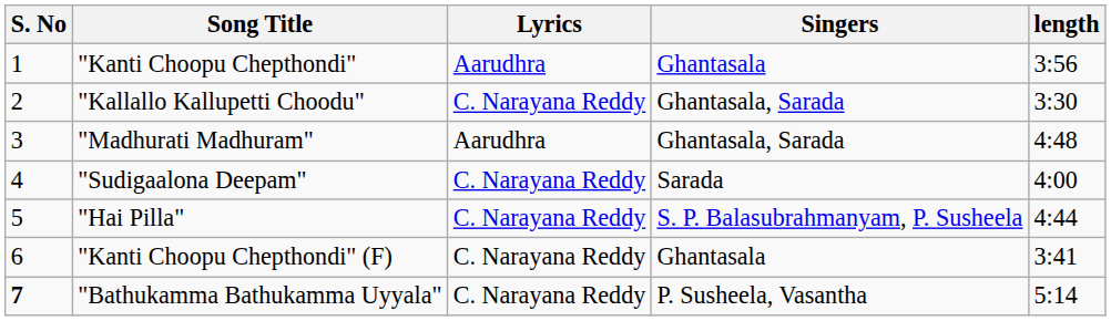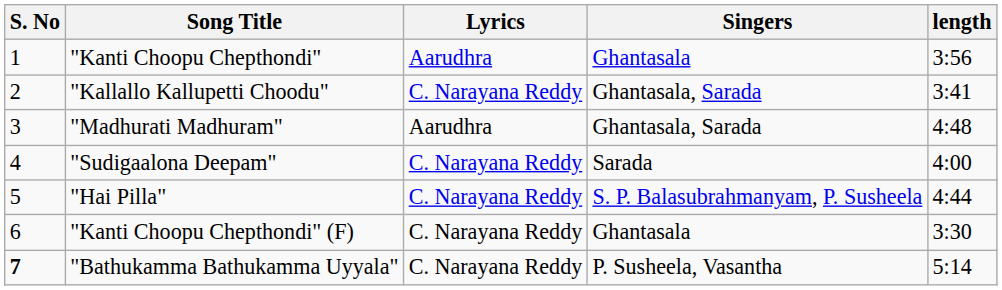 <table class="wikitable">
 <tr>
 <th>S. No</th>
 <th>Song Title</th>
 <th>Lyrics</th>
 <th>Singers</th>
 <th>length</th>
 </tr>
 <tr>
 <td>1</td>
 <td>"Kanti Choopu Chepthondi"</td>
 <td><a href='#'>Aarudhra</a></td>
 <td><a href='#'>Ghantasala</a></td>
 <td>3:56</td>
 </tr>
 <tr>
 <td>2</td>
 <td>"Kallallo Kallupetti Choodu"</td>
 <td><a href='#'>C. Narayana Reddy</a></td>
 <td>Ghantasala, <a href='#'>Sarada</a></td>
-<td>3:30</td>
+<td>3:41</td>
 </tr>
 <tr>
 <td>3</td>
 <td>"Madhurati Madhuram"</td>
 <td>Aarudhra</td>
 <td>Ghantasala, Sarada</td>
 <td>4:48</td>
 </tr>
 <tr>
 <td>4</td>
 <td>"Sudigaalona Deepam"</td>
 <td><a href='#'>C. Narayana Reddy</a></td>
 <td>Sarada</td>
 <td>4:00</td>
 </tr>
 <tr>
 <td>5</td>
 <td>"Hai Pilla"</td>
 <td><a href='#'>C. Narayana Reddy</a></td>
 <td><a href='#'>S. P. Balasubrahmanyam</a>, <a href='#'>P. Susheela</a></td>
 <td>4:44</td>
 </tr>
 <tr>
 <td>6</td>
 <td>"Kanti Choopu Chepthondi" (F)</td>
 <td>C. Narayana Reddy</td>
 <td>Ghantasala</td>
-<td>3:41</td>
+<td>3:30</td>
 </tr>
 <tr>
 <td><strong>7</strong></td>
 <td>"Bathukamma Bathukamma Uyyala"</td>
 <td>C. Narayana Reddy</td>
 <td>P. Susheela, Vasantha</td>
 <td>5:14</td>
 </tr>
 </table>
